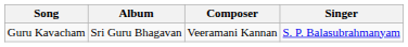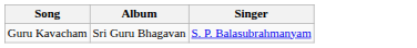 <table class="wikitable">
 <tr>
 <th>Song</th>
 <th>Album</th>
-<th>Composer</th>
 <th>Singer</th>
 </tr>
 <tr>
 <td>Guru Kavacham</td>
 <td>Sri Guru Bhagavan</td>
-<td>Veeramani Kannan</td>
 <td><a href='#'>S. P. Balasubrahmanyam</a></td>
 </tr>
 </table>
